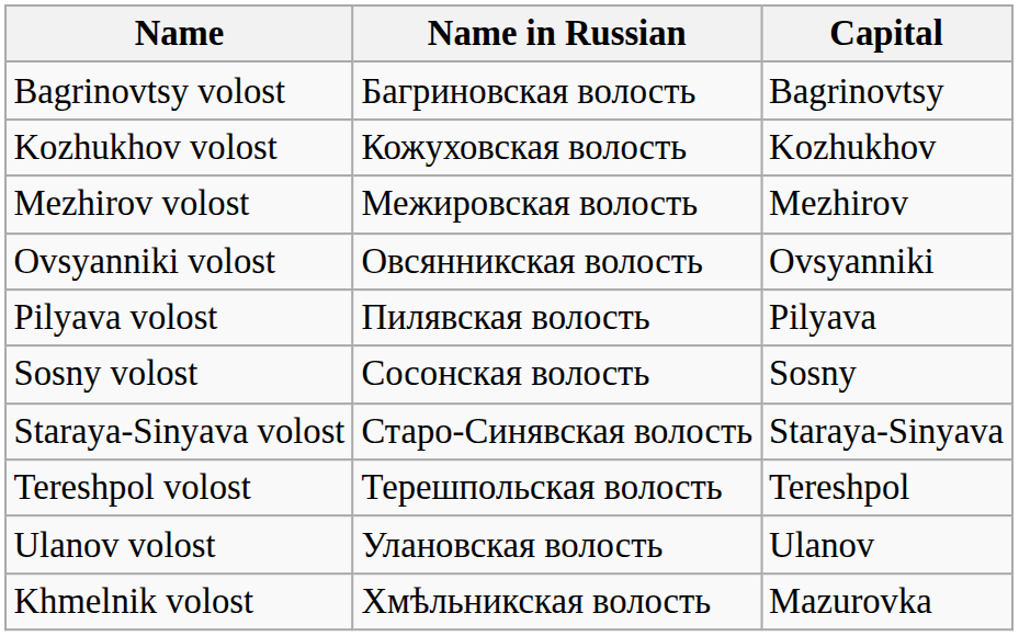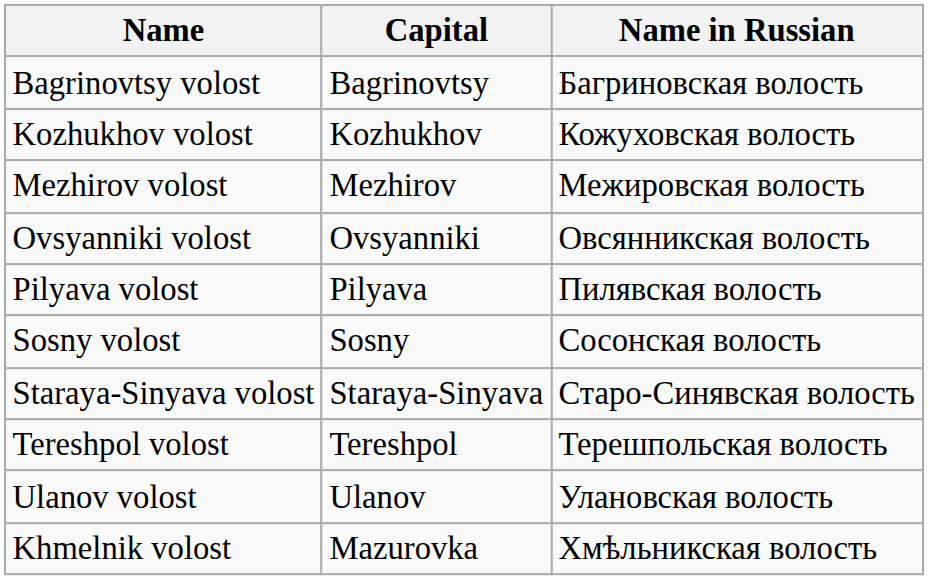 <table class="wikitable sortable">
 <tr>
 <th>Name</th>
+<th>Capital</th>
 <th>Name in Russian</th>
-<th>Capital</th>
 </tr>
 <tr>
 <td>Bagrinovtsy volost</td>
+<td>Bagrinovtsy</td>
 <td>Багриновская волость</td>
-<td>Bagrinovtsy</td>
 </tr>
 <tr>
 <td>Kozhukhov volost</td>
+<td>Kozhukhov</td>
 <td>Кожуховская волость</td>
-<td>Kozhukhov</td>
 </tr>
 <tr>
 <td>Mezhirov volost</td>
+<td>Mezhirov</td>
 <td>Межировская волость</td>
-<td>Mezhirov</td>
 </tr>
 <tr>
 <td>Ovsyanniki volost</td>
+<td>Ovsyanniki</td>
 <td>Овсянникская волость</td>
-<td>Ovsyanniki</td>
 </tr>
 <tr>
 <td>Pilyava volost</td>
+<td>Pilyava</td>
 <td>Пилявская волость</td>
-<td>Pilyava</td>
 </tr>
 <tr>
 <td>Sosny volost</td>
+<td>Sosny</td>
 <td>Сосонская волость</td>
-<td>Sosny</td>
 </tr>
 <tr>
 <td>Staraya-Sinyava volost</td>
+<td>Staraya-Sinyava</td>
 <td>Старо-Синявская волость</td>
-<td>Staraya-Sinyava</td>
 </tr>
 <tr>
 <td>Tereshpol volost</td>
+<td>Tereshpol</td>
 <td>Терешпольская волость</td>
-<td>Tereshpol</td>
 </tr>
 <tr>
 <td>Ulanov volost</td>
+<td>Ulanov</td>
 <td>Улановская волость</td>
-<td>Ulanov</td>
 </tr>
 <tr>
 <td>Khmelnik volost</td>
+<td>Mazurovka</td>
 <td>Хмѣльникская волость</td>
-<td>Mazurovka</td>
 </tr>
 </table>
